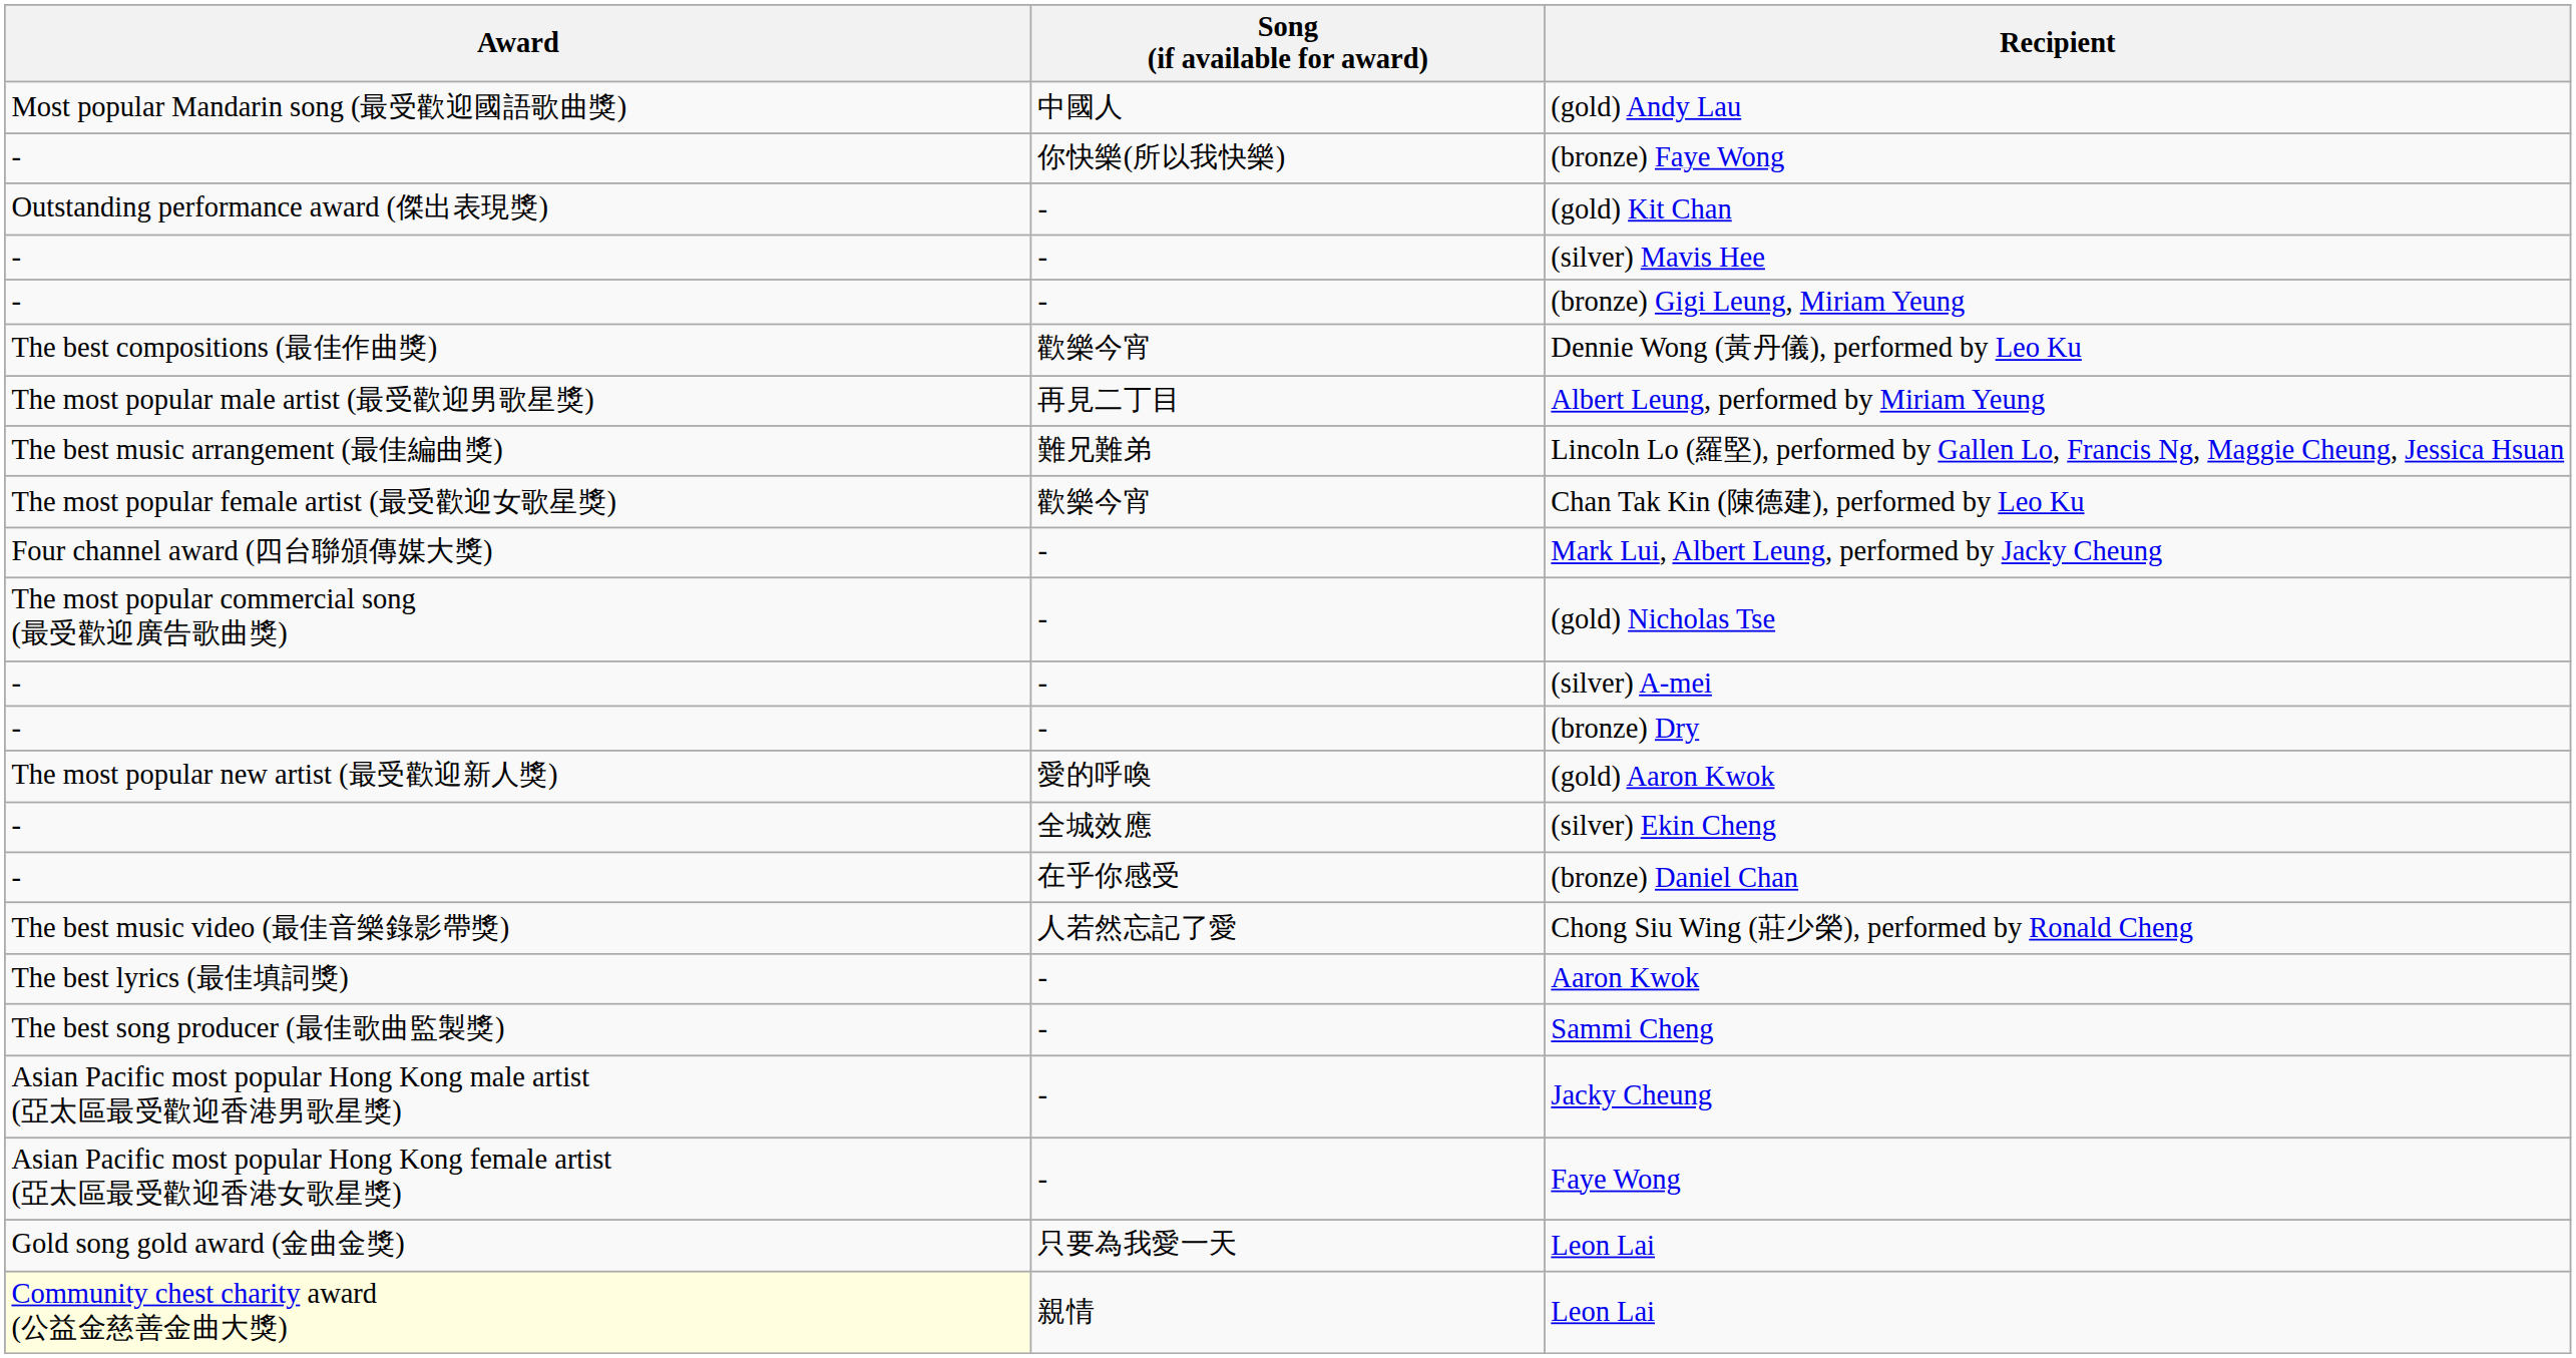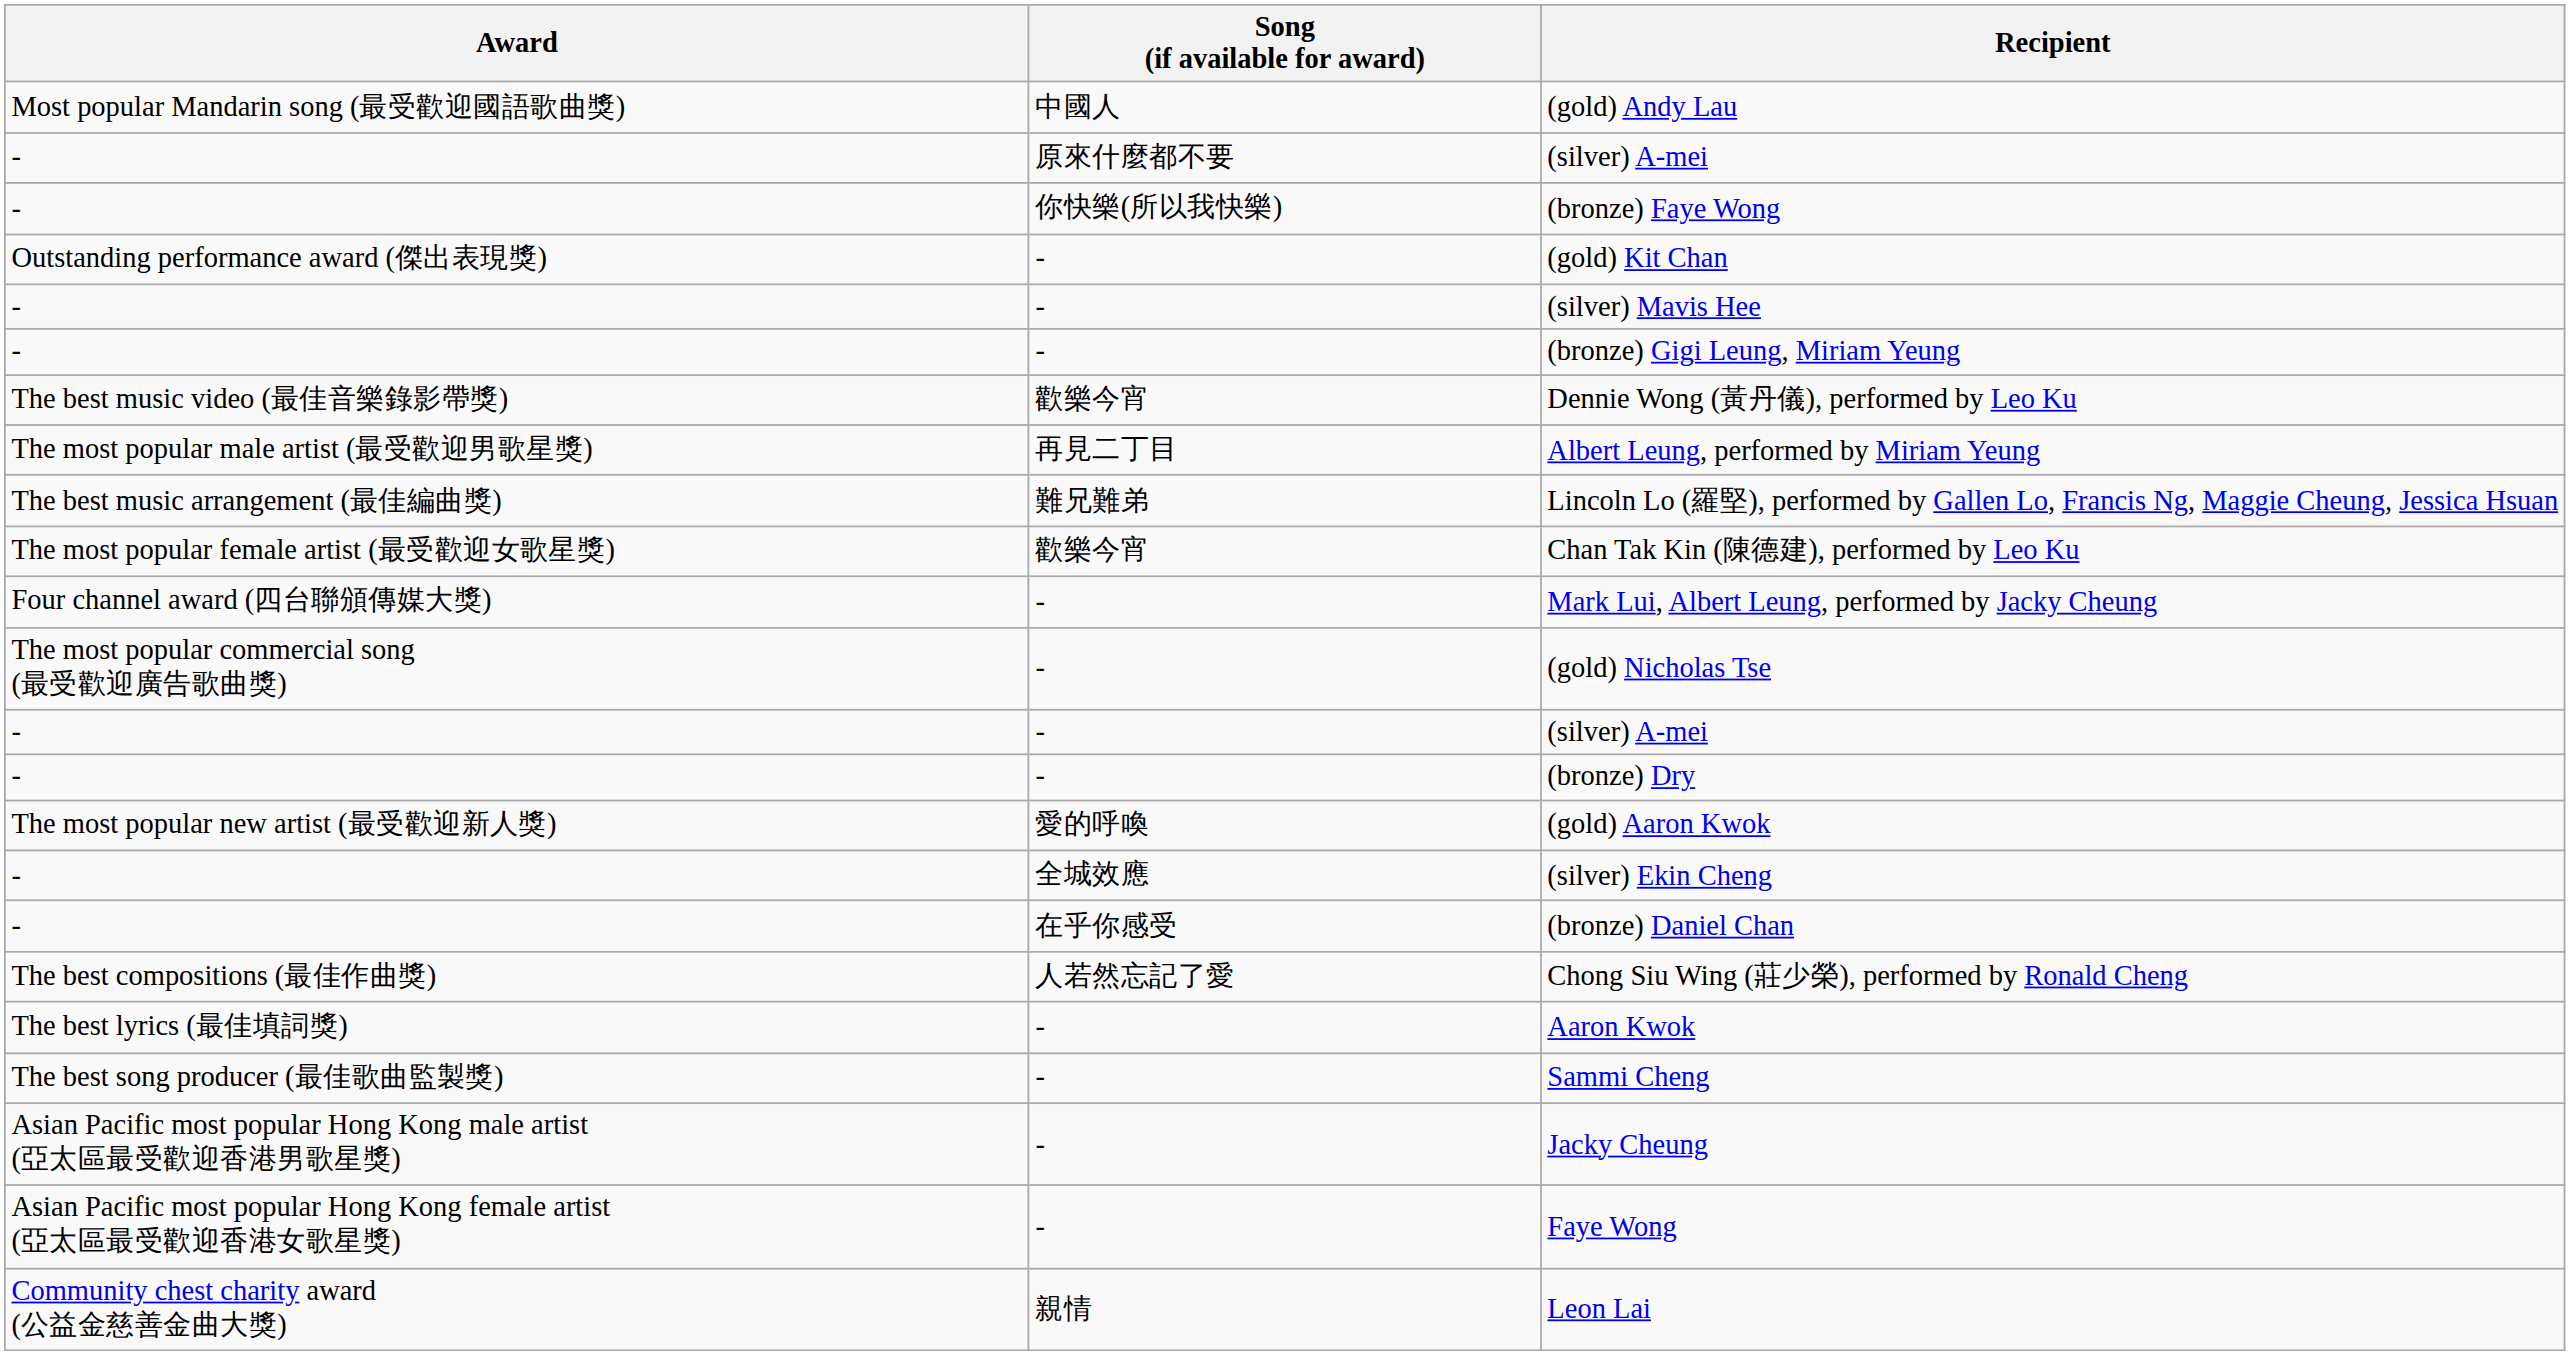 <table class="wikitable">
 <tr>
 <th width=40%>Award</th>
 <th width=20%>Song<br>(if available for award)</th>
 <th width=40%>Recipient</th>
 </tr>
 <tr>
 <td>Most popular Mandarin song (最受歡迎國語歌曲獎)</td>
 <td>中國人</td>
 <td>(gold) <a href='#'>Andy Lau</a></td>
+</tr>
+<tr>
+<td>-</td>
+<td>原來什麼都不要</td>
+<td>(silver) <a href='#'>A-mei</a></td>
 </tr>
 <tr>
 <td>-</td>
 <td>你快樂(所以我快樂)</td>
 <td>(bronze) <a href='#'>Faye Wong</a></td>
 </tr>
 <tr>
 <td>Outstanding performance award (傑出表現獎)</td>
 <td>-</td>
 <td>(gold) <a href='#'>Kit Chan</a></td>
 </tr>
 <tr>
 <td>-</td>
 <td>-</td>
 <td>(silver) <a href='#'>Mavis Hee</a></td>
 </tr>
 <tr>
 <td>-</td>
 <td>-</td>
 <td>(bronze) <a href='#'>Gigi Leung</a>, <a href='#'>Miriam Yeung</a></td>
 </tr>
 <tr>
-<td>The best compositions (最佳作曲獎)</td>
+<td>The best music video (最佳音樂錄影帶獎)</td>
 <td>歡樂今宵</td>
 <td>Dennie Wong (黃丹儀), performed by <a href='#'>Leo Ku</a></td>
 </tr>
 <tr>
 <td>The most popular male artist (最受歡迎男歌星獎)</td>
 <td>再見二丁目</td>
 <td><a href='#'>Albert Leung</a>, performed by <a href='#'>Miriam Yeung</a></td>
 </tr>
 <tr>
 <td>The best music arrangement (最佳編曲獎)</td>
 <td>難兄難弟</td>
 <td>Lincoln Lo (羅堅), performed by <a href='#'>Gallen Lo</a>, <a href='#'>Francis Ng</a>, <a href='#'>Maggie Cheung</a>, <a href='#'>Jessica Hsuan</a></td>
 </tr>
 <tr>
 <td>The most popular female artist (最受歡迎女歌星獎)</td>
 <td>歡樂今宵</td>
 <td>Chan Tak Kin (陳德建), performed by <a href='#'>Leo Ku</a></td>
 </tr>
 <tr>
 <td>Four channel award (四台聯頒傳媒大獎)</td>
 <td>-</td>
 <td><a href='#'>Mark Lui</a>, <a href='#'>Albert Leung</a>, performed by <a href='#'>Jacky Cheung</a></td>
 </tr>
 <tr>
 <td>The most popular commercial song<br>(最受歡迎廣告歌曲獎)</td>
 <td>-</td>
 <td>(gold) <a href='#'>Nicholas Tse</a></td>
 </tr>
 <tr>
 <td>-</td>
 <td>-</td>
 <td>(silver) <a href='#'>A-mei</a></td>
 </tr>
 <tr>
 <td>-</td>
 <td>-</td>
 <td>(bronze) <a href='#'>Dry</a></td>
 </tr>
 <tr>
 <td>The most popular new artist (最受歡迎新人獎)</td>
 <td>愛的呼喚</td>
 <td>(gold) <a href='#'>Aaron Kwok</a></td>
 </tr>
 <tr>
 <td>-</td>
 <td>全城效應</td>
 <td>(silver) <a href='#'>Ekin Cheng</a></td>
 </tr>
 <tr>
 <td>-</td>
 <td>在乎你感受</td>
 <td>(bronze) <a href='#'>Daniel Chan</a></td>
 </tr>
 <tr>
-<td>The best music video (最佳音樂錄影帶獎)</td>
+<td>The best compositions (最佳作曲獎)</td>
 <td>人若然忘記了愛</td>
 <td>Chong Siu Wing (莊少榮), performed by <a href='#'>Ronald Cheng</a></td>
 </tr>
 <tr>
 <td>The best lyrics (最佳填詞獎)</td>
 <td>-</td>
 <td><a href='#'>Aaron Kwok</a></td>
 </tr>
 <tr>
 <td>The best song producer (最佳歌曲監製獎)</td>
 <td>-</td>
 <td><a href='#'>Sammi Cheng</a></td>
 </tr>
 <tr>
 <td>Asian Pacific most popular Hong Kong male artist<br>(亞太區最受歡迎香港男歌星獎)</td>
 <td>-</td>
 <td><a href='#'>Jacky Cheung</a></td>
 </tr>
 <tr>
 <td>Asian Pacific most popular Hong Kong female artist<br>(亞太區最受歡迎香港女歌星獎)</td>
 <td>-</td>
 <td><a href='#'>Faye Wong</a></td>
 </tr>
 <tr>
-<td>Gold song gold award (金曲金獎)</td>
-<td>只要為我愛一天</td>
-<td><a href='#'>Leon Lai</a></td>
-</tr>
-<tr>
-<td style="background: lightyellow;"><a href='#'>Community chest charity</a> award<br>(公益金慈善金曲大獎)</td>
+<td><a href='#'>Community chest charity</a> award<br>(公益金慈善金曲大獎)</td>
 <td>親情</td>
 <td><a href='#'>Leon Lai</a></td>
 </tr>
 <tr>
 </tr>
 </table>
